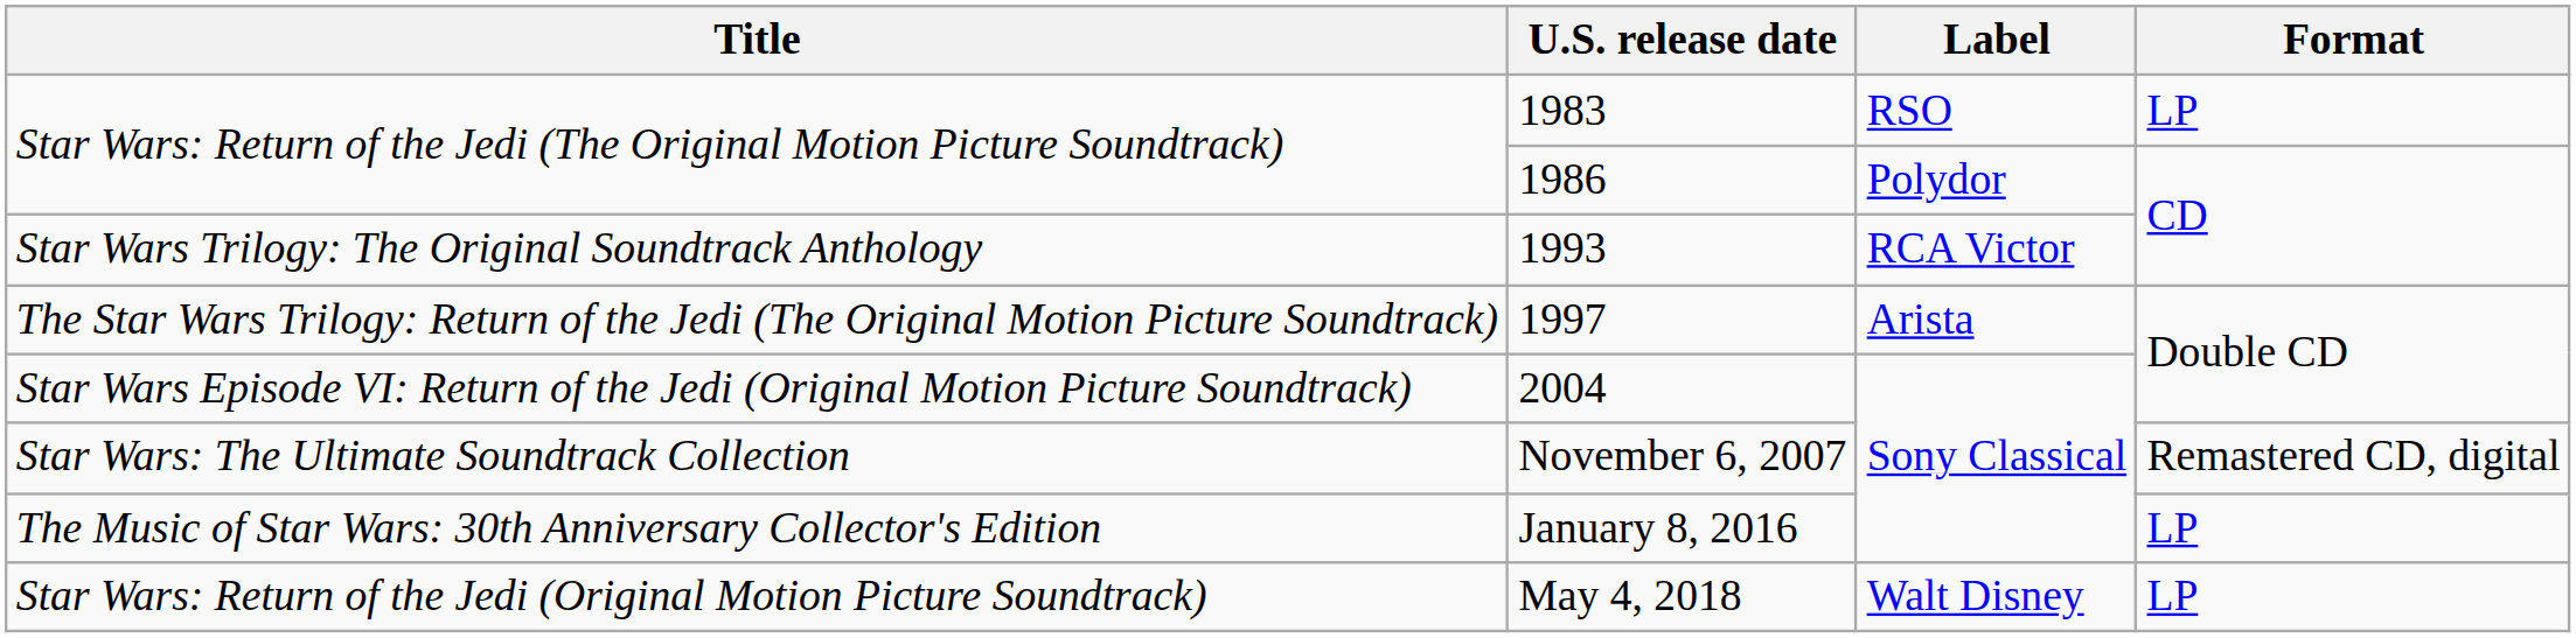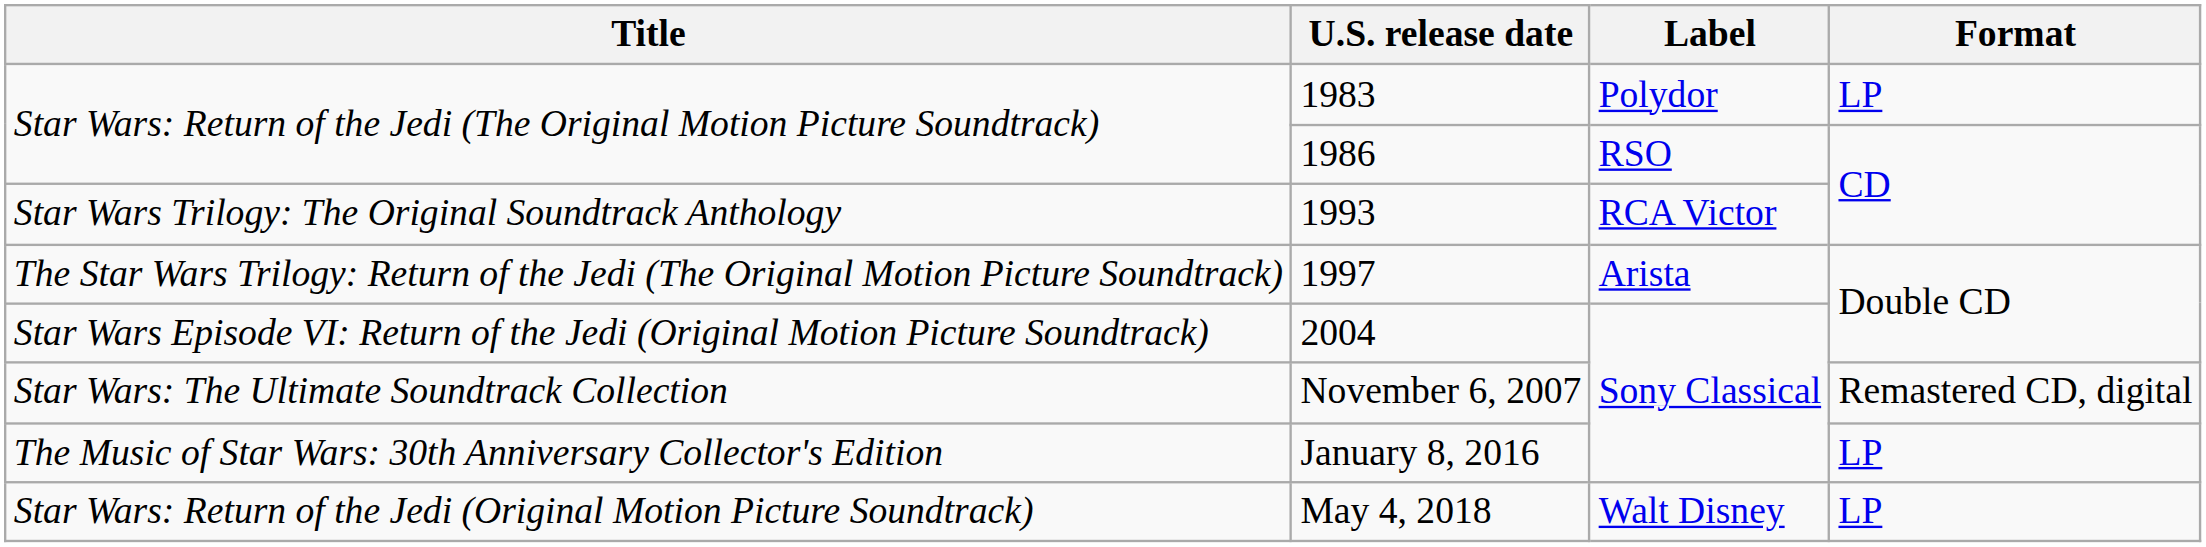 <table class="wikitable">
 <tr>
 <th>Title</th>
 <th>U.S. release date</th>
 <th>Label</th>
 <th>Format</th>
 </tr>
 <tr>
 <td rowspan="2"><em>Star Wars: Return of the Jedi (The Original Motion Picture Soundtrack)</em></td>
 <td>1983</td>
-<td><a href='#'>RSO</a></td>
+<td><a href='#'>Polydor</a></td>
 <td><a href='#'>LP</a></td>
 </tr>
 <tr>
 <td>1986</td>
-<td><a href='#'>Polydor</a></td>
+<td><a href='#'>RSO</a></td>
 <td rowspan="2"><a href='#'>CD</a></td>
 </tr>
 <tr>
 <td><em>Star Wars Trilogy: The Original Soundtrack Anthology</em></td>
 <td>1993</td>
 <td><a href='#'>RCA Victor</a></td>
 </tr>
 <tr>
 <td><em>The Star Wars Trilogy: Return of the Jedi (The Original Motion Picture Soundtrack)</em></td>
 <td>1997</td>
 <td><a href='#'>Arista</a></td>
 <td rowspan="2">Double CD</td>
 </tr>
 <tr>
 <td><em>Star Wars Episode VI: Return of the Jedi (Original Motion Picture Soundtrack)</em></td>
 <td>2004</td>
 <td rowspan="3"><a href='#'>Sony Classical</a></td>
 </tr>
 <tr>
 <td><em>Star Wars: The Ultimate Soundtrack Collection</em></td>
 <td>November 6, 2007</td>
 <td>Remastered CD, digital</td>
 </tr>
 <tr>
 <td><em>The Music of Star Wars: 30th Anniversary Collector's Edition</em></td>
 <td>January 8, 2016</td>
 <td><a href='#'>LP</a></td>
 </tr>
 <tr>
 <td><em>Star Wars: Return of the Jedi (Original Motion Picture Soundtrack)</em></td>
 <td>May 4, 2018</td>
 <td><a href='#'>Walt Disney</a></td>
 <td><a href='#'>LP</a></td>
 </tr>
 </table>
